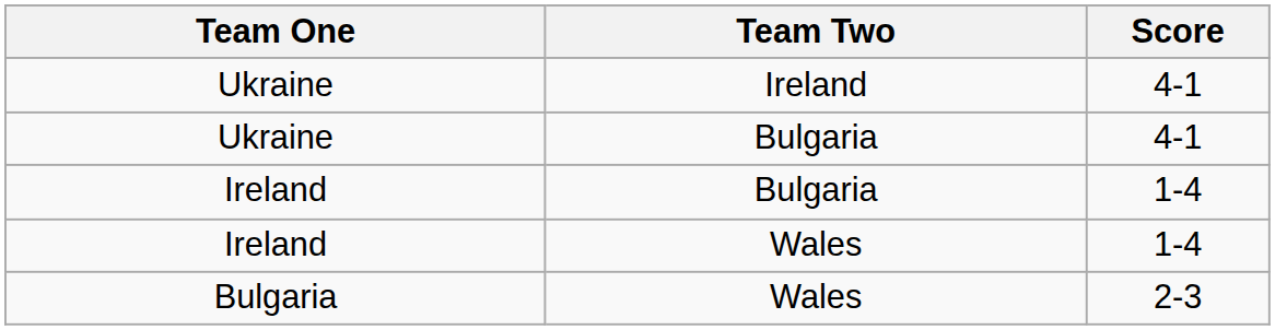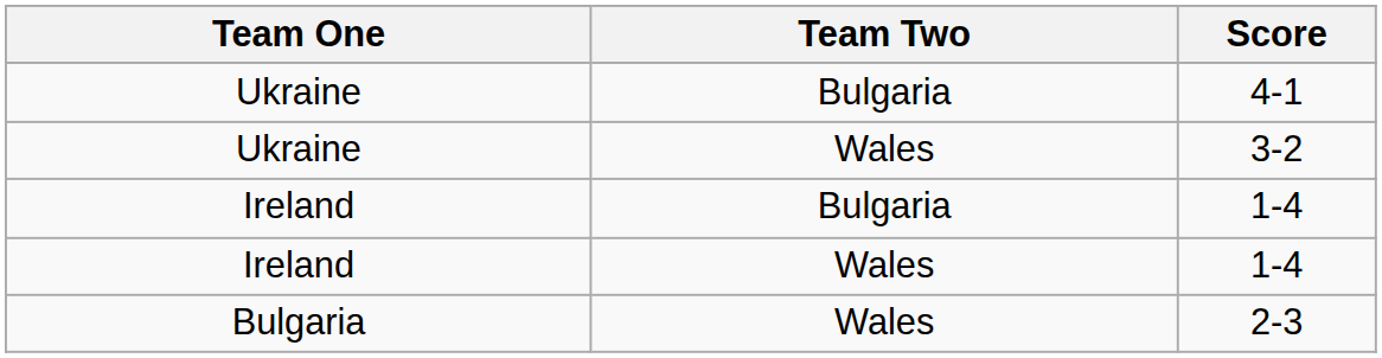 <table class="wikitable" style="text-align: center">
 <tr>
 <th width=250>Team One</th>
 <th width=250>Team Two</th>
 <th width=80>Score</th>
 </tr>
 <tr>
 <td> Ukraine</td>
-<td> Ireland</td>
+<td> Bulgaria</td>
 <td>4-1</td>
 </tr>
 <tr>
 <td> Ukraine</td>
-<td> Bulgaria</td>
-<td>4-1</td>
+<td> Wales</td>
+<td>3-2</td>
 </tr>
 <tr>
 <td> Ireland</td>
 <td> Bulgaria</td>
 <td>1-4</td>
 </tr>
 <tr>
 <td> Ireland</td>
 <td> Wales</td>
 <td>1-4</td>
 </tr>
 <tr>
 <td> Bulgaria</td>
 <td> Wales</td>
 <td>2-3</td>
 </tr>
 </table>
